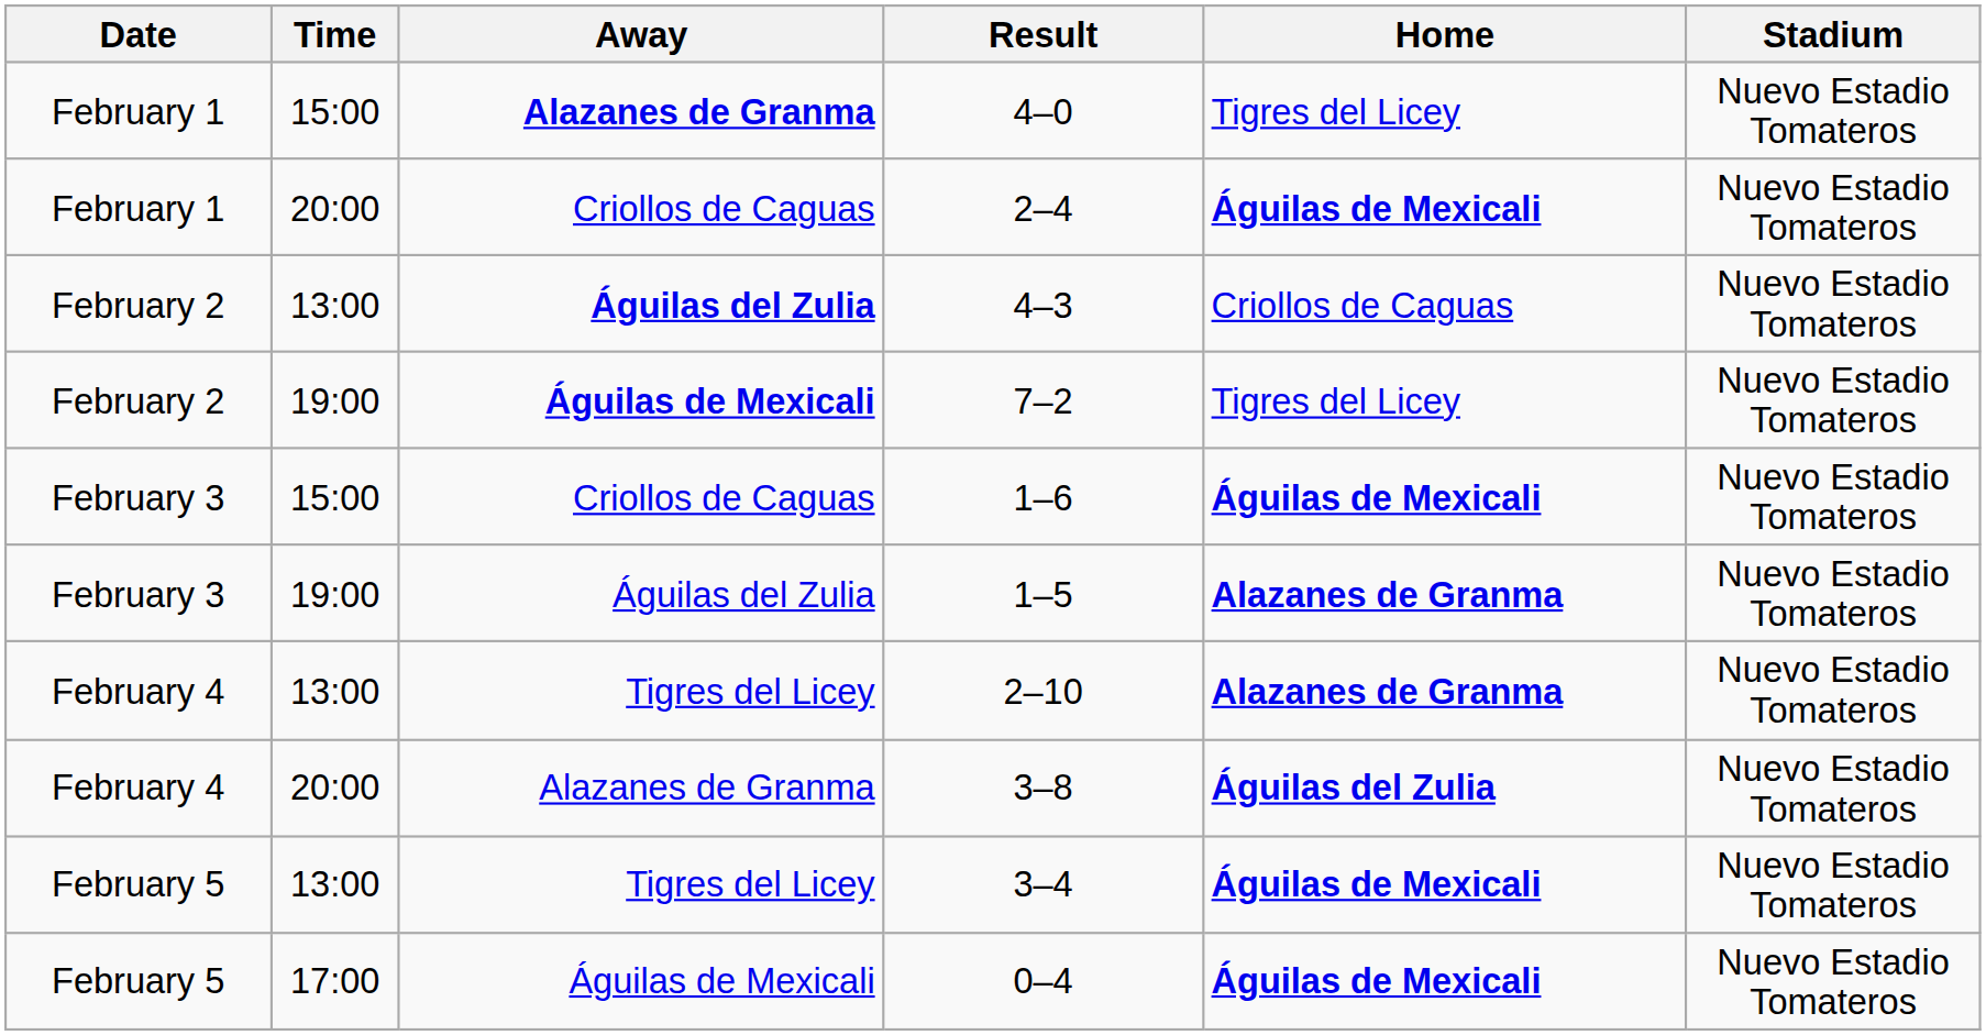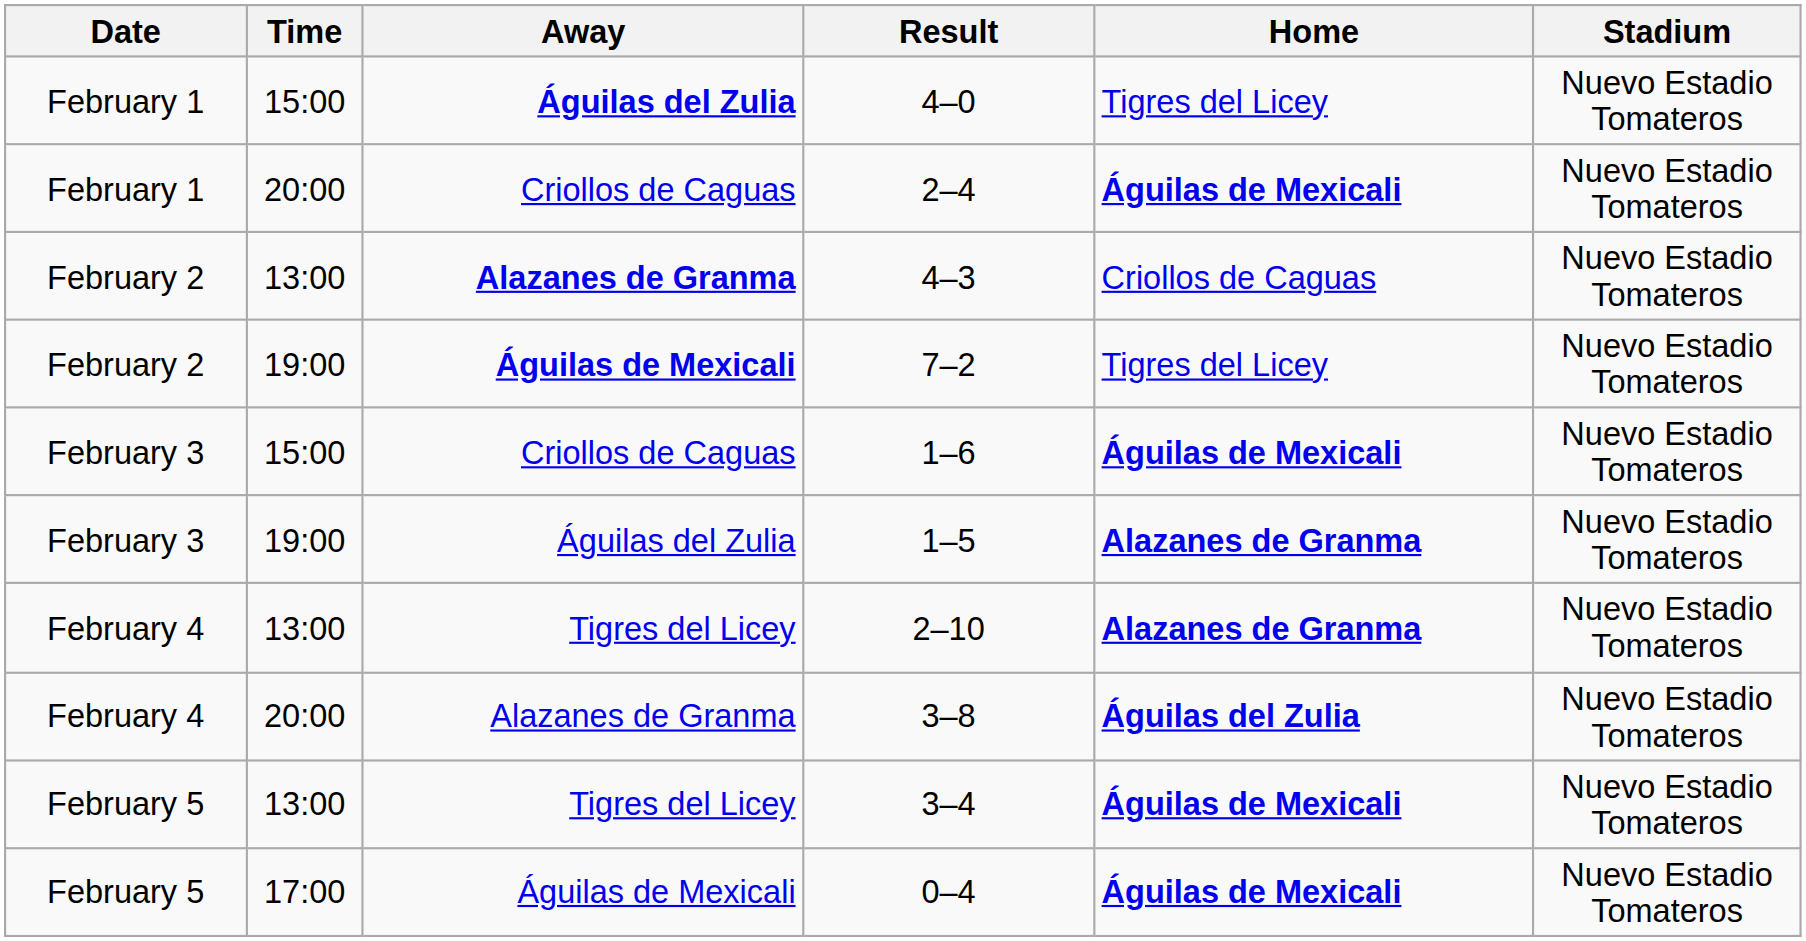 <table class="wikitable" style="font-size:95%; text-align: center; width: 95%;">
 <tr>
 <th width="90">Date</th>
 <th width="40">Time</th>
 <th width="170">Away</th>
 <th width="110">Result</th>
 <th width="170">Home</th>
 <th width="100">Stadium</th>
 </tr>
 <tr align=center>
 <td>February 1</td>
 <td>15:00</td>
-<td align=right><strong><a href='#'>Alazanes de Granma</a></strong> </td>
+<td align=right><strong><a href='#'>Águilas del Zulia</a></strong> </td>
 <td>4–0</td>
 <td align=left> <a href='#'>Tigres del Licey</a></td>
 <td>Nuevo Estadio Tomateros</td>
 </tr>
 <tr align=center>
 <td>February 1</td>
 <td>20:00</td>
 <td align=right><a href='#'>Criollos de Caguas</a> </td>
 <td>2–4</td>
 <td align=left> <strong><a href='#'>Águilas de Mexicali</a></strong></td>
 <td>Nuevo Estadio Tomateros</td>
 </tr>
 <tr align=center>
 <td>February 2</td>
 <td>13:00</td>
-<td align=right><strong><a href='#'>Águilas del Zulia</a></strong> </td>
+<td align=right><strong><a href='#'>Alazanes de Granma</a></strong> </td>
 <td>4–3</td>
 <td align=left> <a href='#'>Criollos de Caguas</a></td>
 <td>Nuevo Estadio Tomateros</td>
 </tr>
 <tr align=center>
 <td>February 2</td>
 <td>19:00</td>
 <td align=right><strong><a href='#'>Águilas de Mexicali</a></strong> </td>
 <td>7–2</td>
 <td align=left> <a href='#'>Tigres del Licey</a></td>
 <td>Nuevo Estadio Tomateros</td>
 </tr>
 <tr align=center>
 <td>February 3</td>
 <td>15:00</td>
 <td align=right><a href='#'>Criollos de Caguas</a> </td>
 <td>1–6</td>
 <td align=left> <strong><a href='#'>Águilas de Mexicali</a></strong></td>
 <td>Nuevo Estadio Tomateros</td>
 </tr>
 <tr align=center>
 <td>February 3</td>
 <td>19:00</td>
 <td align=right><a href='#'>Águilas del Zulia</a> </td>
 <td>1–5</td>
 <td align=left> <strong><a href='#'>Alazanes de Granma</a></strong></td>
 <td>Nuevo Estadio Tomateros</td>
 </tr>
 <tr align=center>
 <td>February 4</td>
 <td>13:00</td>
 <td align=right><a href='#'>Tigres del Licey</a> </td>
 <td>2–10</td>
 <td align=left> <strong><a href='#'>Alazanes de Granma</a></strong></td>
 <td>Nuevo Estadio Tomateros</td>
 </tr>
 <tr align=center>
 <td>February 4</td>
 <td>20:00</td>
 <td align=right><a href='#'>Alazanes de Granma</a> </td>
 <td>3–8</td>
 <td align=left> <strong><a href='#'>Águilas del Zulia</a></strong></td>
 <td>Nuevo Estadio Tomateros</td>
 </tr>
 <tr align=center>
 <td>February 5</td>
 <td>13:00</td>
 <td align=right><a href='#'>Tigres del Licey</a> </td>
 <td>3–4</td>
 <td align=left> <strong><a href='#'>Águilas de Mexicali</a></strong></td>
 <td>Nuevo Estadio Tomateros</td>
 </tr>
 <tr align=center>
 <td>February 5</td>
 <td>17:00</td>
 <td align=right><a href='#'>Águilas de Mexicali</a> </td>
 <td>0–4</td>
 <td align=left> <strong><a href='#'>Águilas de Mexicali</a></strong></td>
 <td>Nuevo Estadio Tomateros</td>
 </tr>
 </table>
